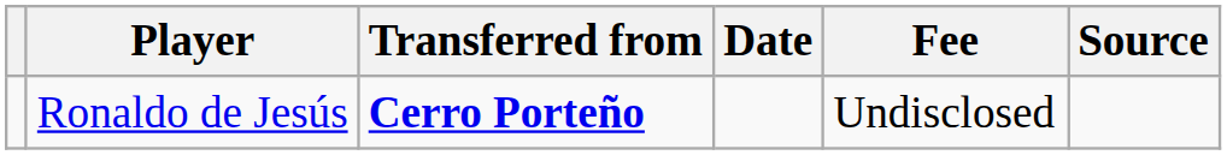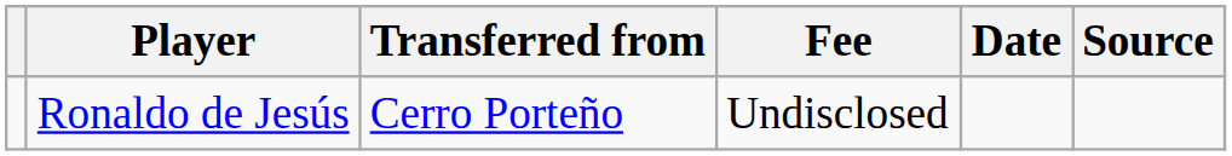 <table class="wikitable plainrowheaders sortable">
 <tr>
 <th></th>
 <th scope="col">Player</th>
 <th>Transferred from</th>
+<th style="width: 80px;">Fee</th>
 <th scope="col">Date</th>
-<th style="width: 80px;">Fee</th>
 <th scope="col">Source</th>
 </tr>
 <tr>
 <td align="center"></td>
 <td> <a href='#'>Ronaldo de Jesús</a></td>
-<td><strong> <a href='#'>Cerro Porteño</a></strong></td>
+<td> <a href='#'>Cerro Porteño</a></td>
+<td>Undisclosed</td>
 <td></td>
-<td>Undisclosed</td>
 <td></td>
 </tr>
 </table>
